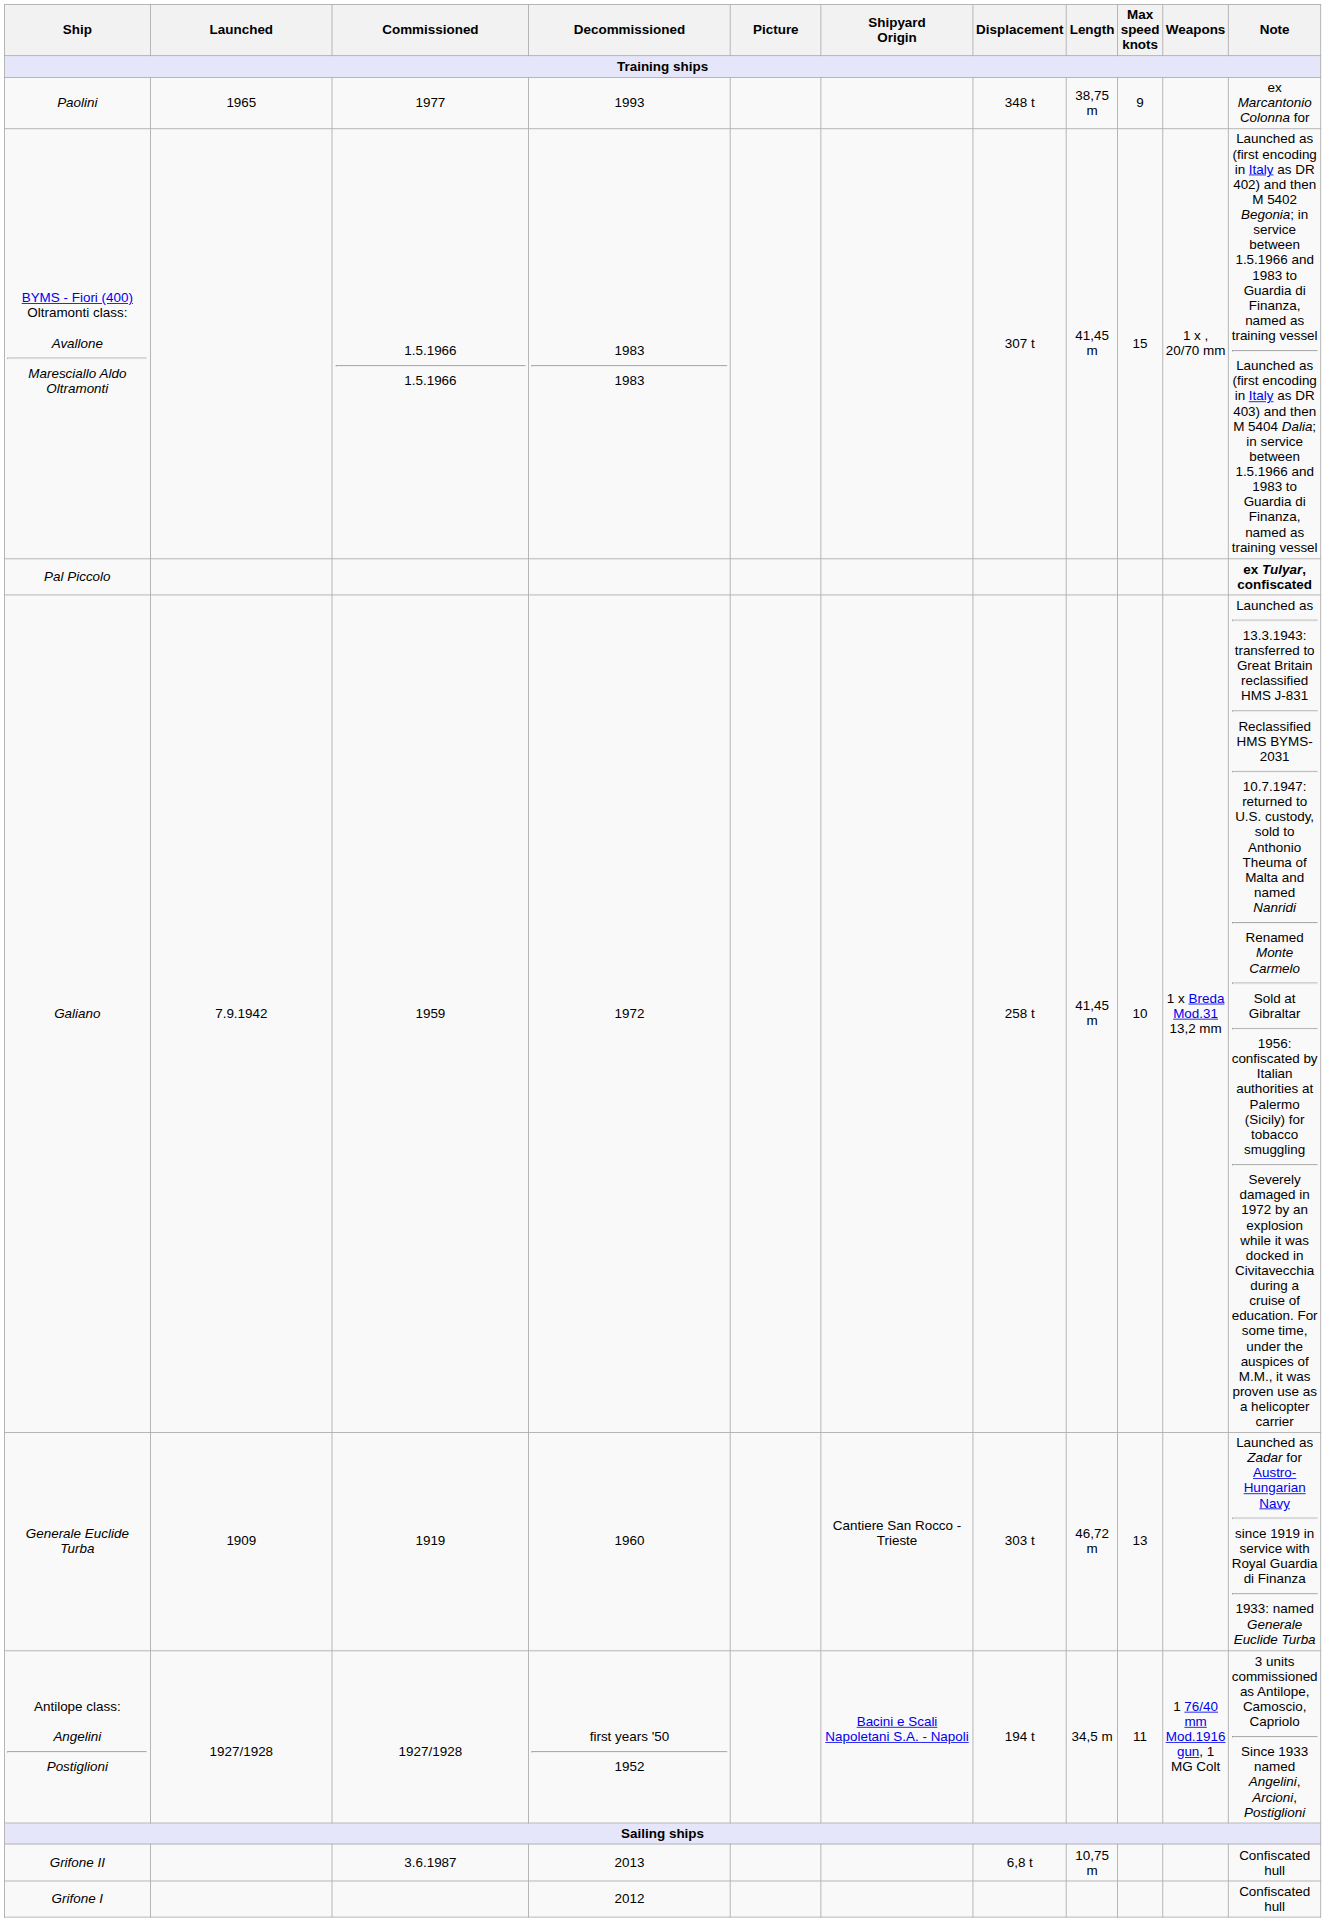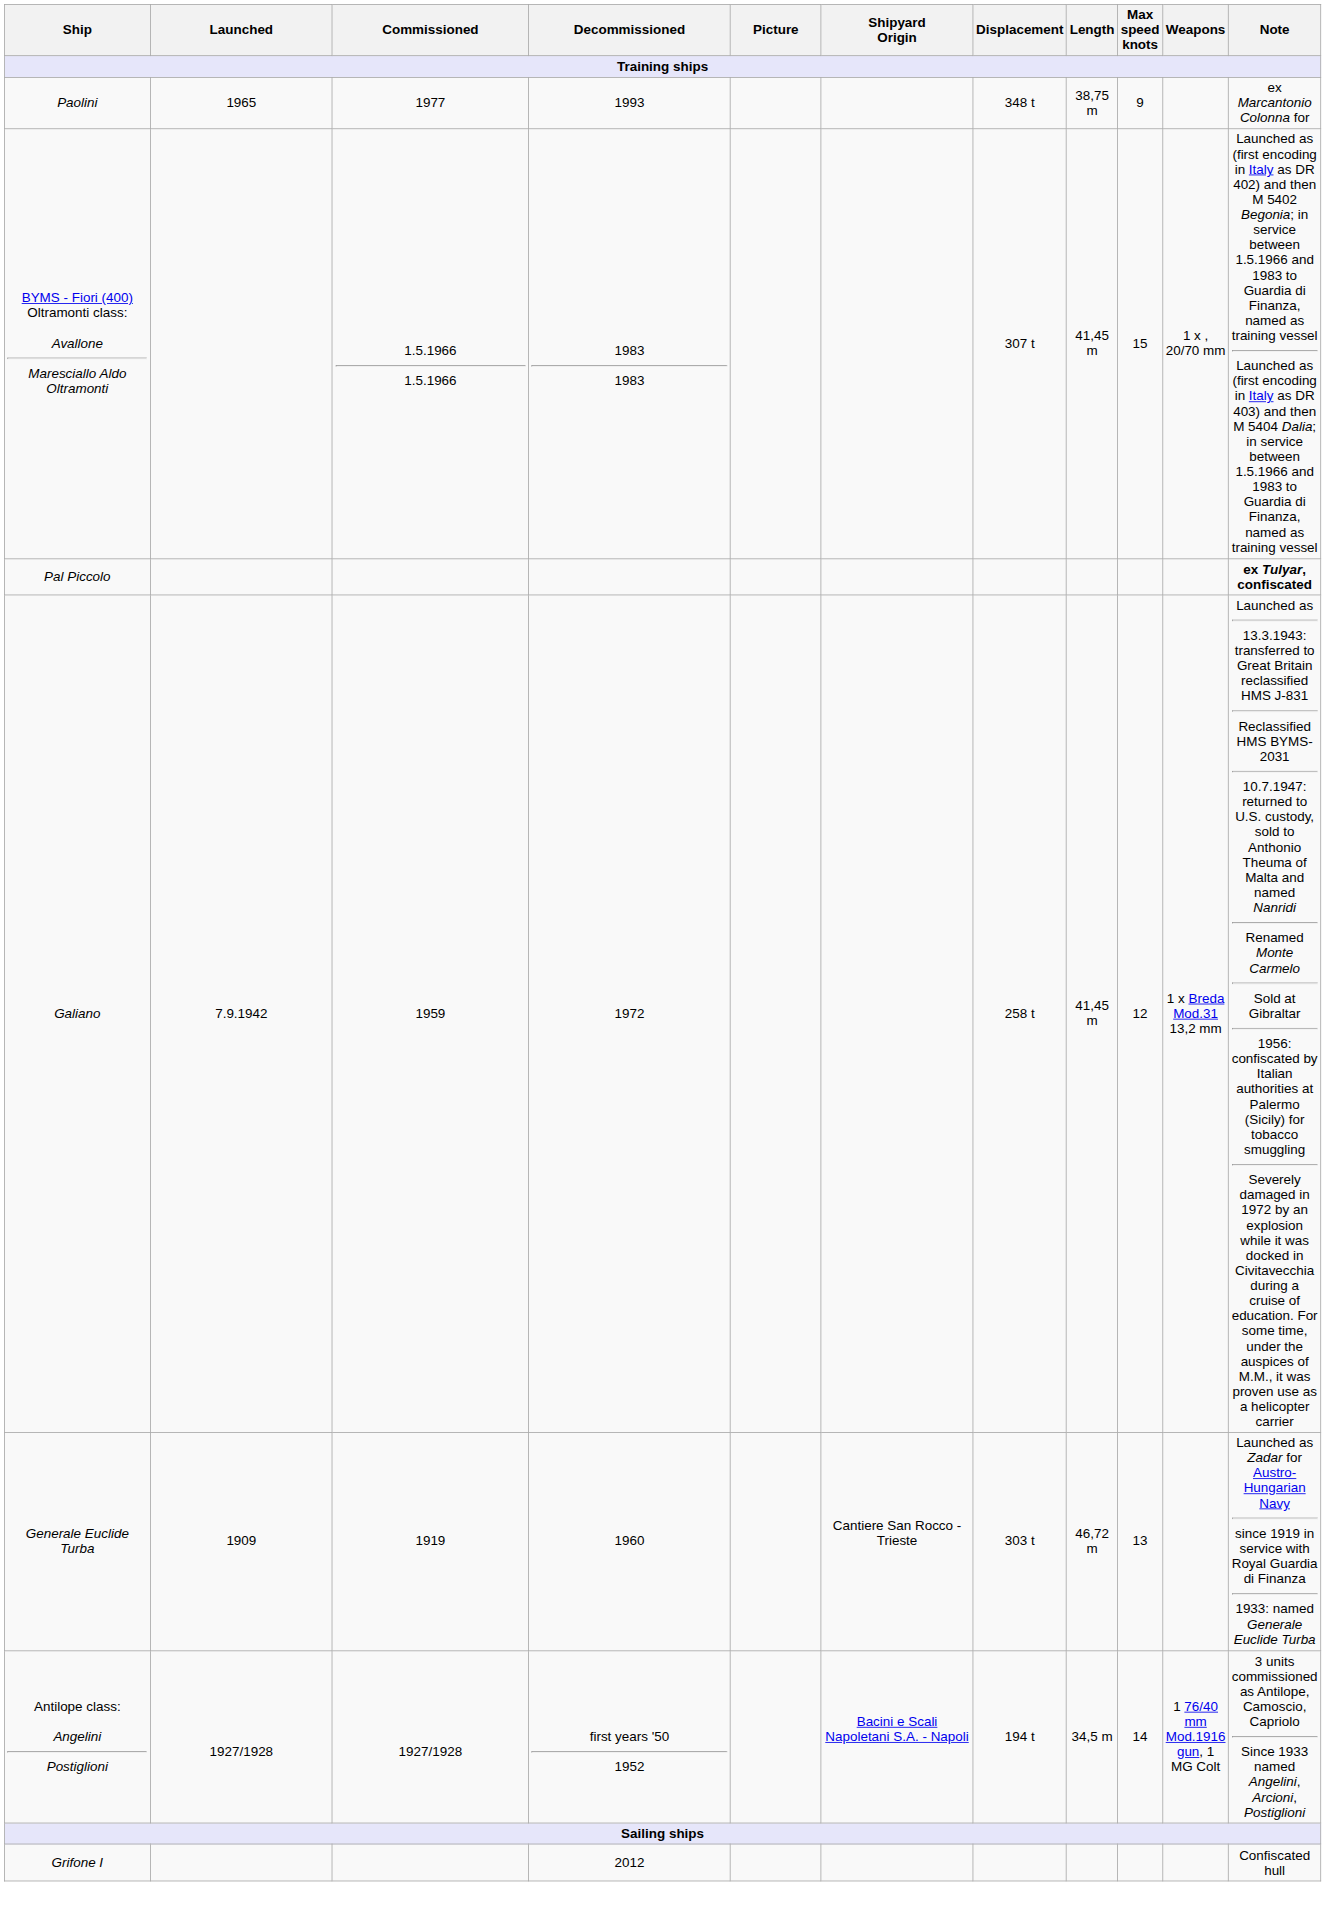 <table class="wikitable" style="text-align:center;">
 <tr>
 <th style="text-align:central; width:15%;">Ship</th>
 <th style="text-align:central; width:20%;">Launched<br></th>
 <th style="text-align:central; width:20%;">Commissioned<br></th>
 <th style="text-align:central; width:20%;">Decommissioned<br></th>
 <th style="text-align:central; width:9%;">Picture</th>
 <th style="text-align:central; width:24%;">Shipyard<br>Origin</th>
 <th style="text-align:central; width:15%;">Displacement<br></th>
 <th style="text-align:central; width:15%;">Length<br></th>
 <th style="text-align:central; width:15%;">Max<br>speed<br>knots</th>
 <th style="text-align:central; width:20%;">Weapons</th>
 <th style="text-align:central; width:20%;">Note</th>
 </tr>
 <tr>
 <th colspan="11" style="background: lavender;">Training ships</th>
 </tr>
 <tr>
 <td><em>Paolini</em></td>
 <td>1965</td>
 <td>1977</td>
 <td>1993</td>
 <td></td>
 <td><br><br></td>
 <td>348 t</td>
 <td>38,75 m</td>
 <td>9</td>
 <td></td>
 <td>ex <em>Marcantonio Colonna</em> for </td>
 </tr>
 <tr>
 <td><a href='#'>BYMS - Fiori (400)</a><br>Oltramonti class:<br><br><em>Avallone</em><hr><em>Maresciallo Aldo Oltramonti</em></td>
 <td></td>
 <td><br><br><br>1.5.1966<hr>1.5.1966</td>
 <td><br><br><br>1983<hr>1983</td>
 <td></td>
 <td><br><br></td>
 <td>307 t</td>
 <td>41,45 m</td>
 <td>15</td>
 <td>1 x , 20/70 mm</td>
 <td>Launched as  (first encoding in <a href='#'>Italy</a> as DR 402) and then M 5402 <em>Begonia</em>; in service between 1.5.1966 and 1983 to Guardia di Finanza, named  as training vessel<hr>Launched as  (first encoding in <a href='#'>Italy</a> as DR 403) and then M 5404 <em>Dalia</em>; in service between 1.5.1966 and 1983 to Guardia di Finanza, named  as training vessel</td>
 </tr>
 <tr>
 <td><em>Pal Piccolo</em></td>
 <td></td>
 <td></td>
 <td></td>
 <td></td>
 <td></td>
 <td></td>
 <td></td>
 <td></td>
 <td></td>
 <td><strong>ex <em>Tulyar</em>, confiscated</strong></td>
 </tr>
 <tr>
 <td><em>Galiano</em></td>
 <td>7.9.1942</td>
 <td>1959</td>
 <td>1972</td>
 <td></td>
 <td><br><br></td>
 <td>258 t</td>
 <td>41,45 m</td>
-<td>10</td>
+<td>12</td>
 <td>1 x <a href='#'>Breda Mod.31</a> 13,2 mm</td>
 <td>Launched as <hr>13.3.1943: transferred to Great Britain reclassified HMS J-831<hr>Reclassified HMS BYMS-2031<hr>10.7.1947: returned to U.S. custody, sold to Anthonio Theuma of Malta and named <em>Nanridi</em><hr>Renamed <em>Monte Carmelo</em><hr>Sold at Gibraltar<hr>1956: confiscated by Italian authorities at Palermo (Sicily) for tobacco smuggling<hr>Severely damaged in 1972 by an explosion while it was docked in Civitavecchia during a cruise of education. For some time, under the auspices of M.M., it was proven use as a helicopter carrier</td>
 </tr>
 <tr>
 <td><em>Generale Euclide Turba</em></td>
 <td>1909</td>
 <td>1919</td>
 <td>1960</td>
 <td></td>
 <td>Cantiere San Rocco - Trieste<br><br></td>
 <td>303 t</td>
 <td>46,72 m</td>
 <td>13</td>
 <td></td>
 <td>Launched as <em>Zadar</em> for<br><a href='#'>Austro-Hungarian Navy</a><hr>since 1919 in service with Royal Guardia di Finanza<hr>1933: named <em>Generale Euclide Turba</em></td>
 </tr>
 <tr>
 <td>Antilope class:<br><br><em>Angelini</em><hr><em>Postiglioni</em></td>
 <td><br><br>1927/1928</td>
 <td><br><br>1927/1928</td>
 <td><br><br>first years '50<hr>1952</td>
 <td></td>
 <td><a href='#'>Bacini e Scali Napoletani S.A. - Napoli</a><br><br></td>
 <td>194 t</td>
 <td>34,5 m</td>
-<td>11</td>
+<td>14</td>
 <td>1 <a href='#'>76/40 mm Mod.1916 gun</a>, 1 MG Colt</td>
 <td>3 units commissioned as Antilope, Camoscio, Capriolo<hr>Since 1933 named <em>Angelini</em>, <em>Arcioni</em>, <em>Postiglioni</em></td>
 </tr>
 <tr>
 <th colspan="11" style="background: lavender;">Sailing ships</th>
-</tr>
-<tr>
-<td><em>Grifone II</em></td>
-<td></td>
-<td>3.6.1987</td>
-<td>2013</td>
-<td></td>
-<td><br><br></td>
-<td>6,8 t</td>
-<td>10,75 m</td>
-<td></td>
-<td></td>
-<td>Confiscated hull</td>
 </tr>
 <tr>
 <td><em>Grifone I</em></td>
 <td></td>
 <td></td>
 <td>2012</td>
 <td></td>
 <td></td>
 <td></td>
 <td></td>
 <td></td>
 <td></td>
 <td>Confiscated hull</td>
 </tr>
 </table>
